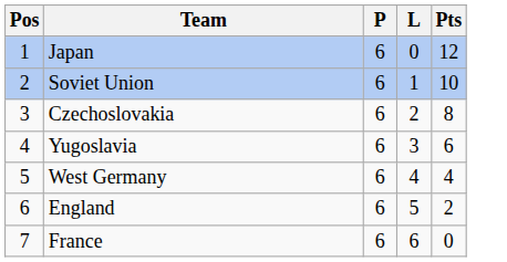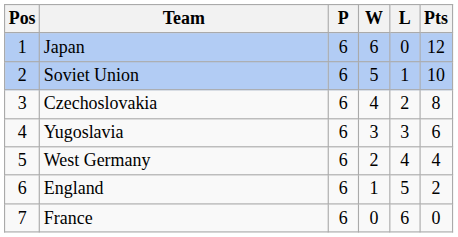 <table class="wikitable" style="font-size: 100%">
 <tr>
 <th width=15>Pos</th>
 <th width=250>Team</th>
 <th width=20>P</th>
+<th width=20>W</th>
 <th width=20>L</th>
 <th width=20>Pts</th>
 </tr>
 <tr align=center style="background: #b2ccf4;">
 <td>1</td>
 <td align="left"> Japan</td>
+<td>6</td>
 <td>6</td>
 <td>0</td>
 <td>12</td>
 </tr>
 <tr align=center style="background: #b2ccf4;">
 <td>2</td>
 <td align="left"> Soviet Union</td>
 <td>6</td>
+<td>5</td>
 <td>1</td>
 <td>10</td>
 </tr>
 <tr align=center>
 <td>3</td>
 <td align="left"> Czechoslovakia</td>
 <td>6</td>
+<td>4</td>
 <td>2</td>
 <td>8</td>
 </tr>
 <tr align=center>
 <td>4</td>
 <td align="left"> Yugoslavia</td>
 <td>6</td>
 <td>3</td>
+<td>3</td>
 <td>6</td>
 </tr>
 <tr align=center>
 <td>5</td>
 <td align="left"> West Germany</td>
 <td>6</td>
+<td>2</td>
 <td>4</td>
 <td>4</td>
 </tr>
 <tr align=center>
 <td>6</td>
 <td align="left"> England</td>
 <td>6</td>
+<td>1</td>
 <td>5</td>
 <td>2</td>
 </tr>
 <tr align=center>
 <td>7</td>
 <td align="left"> France</td>
 <td>6</td>
+<td>0</td>
 <td>6</td>
 <td>0</td>
 </tr>
 </table>
